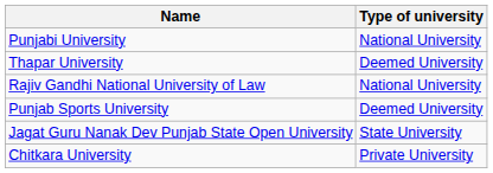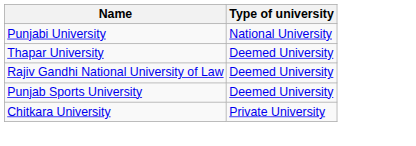 <table class="wikitable sortable">
 <tr>
 <th>Name</th>
 <th>Type of university</th>
 </tr>
 <tr>
 <td><a href='#'>Punjabi University</a></td>
 <td><a href='#'>National University</a></td>
 </tr>
 <tr>
 <td><a href='#'>Thapar University</a></td>
 <td><a href='#'>Deemed University</a></td>
 </tr>
 <tr>
 <td><a href='#'>Rajiv Gandhi National University of Law</a></td>
-<td><a href='#'>National University</a></td>
+<td><a href='#'>Deemed University</a></td>
 </tr>
 <tr>
 <td><a href='#'>Punjab Sports University</a></td>
 <td><a href='#'>Deemed University</a></td>
 </tr>
 <tr>
-<td><a href='#'>Jagat Guru Nanak Dev Punjab State Open University</a></td>
-<td><a href='#'>State University</a></td>
-</tr>
-<tr>
 <td><a href='#'>Chitkara University</a></td>
 <td><a href='#'>Private University</a></td>
 </tr>
 </table>
